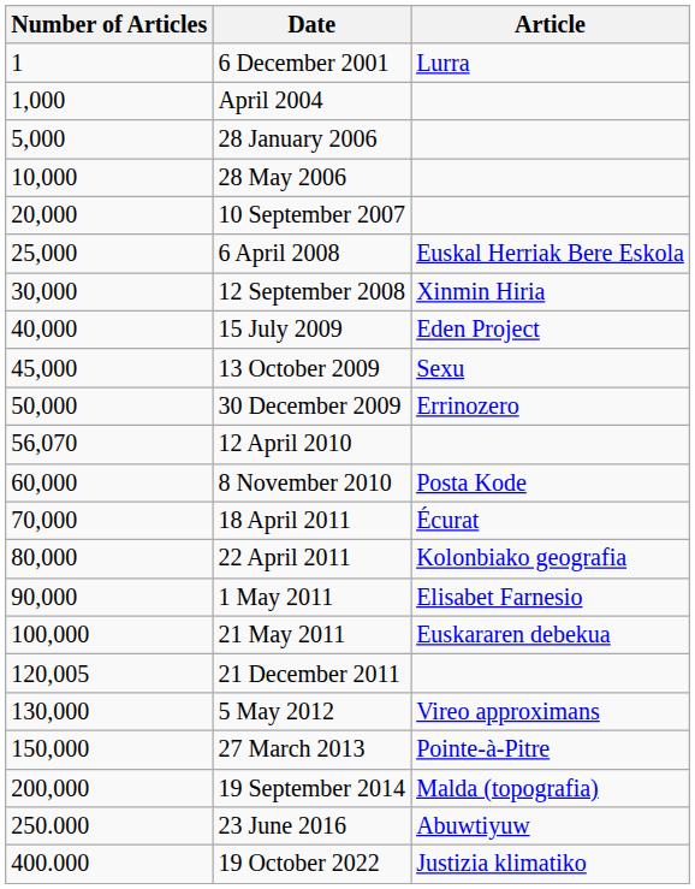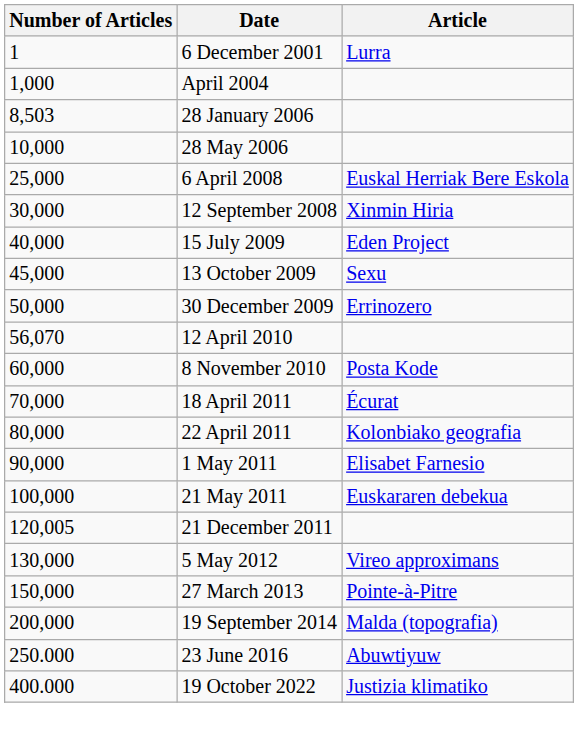 <table class="wikitable">
 <tr>
 <th colspan="1">Number of Articles</th>
 <th colspan="1">Date</th>
 <th colspan="1">Article</th>
 </tr>
 <tr>
 <td>1</td>
 <td>6 December 2001</td>
 <td><a href='#'>Lurra</a></td>
 </tr>
 <tr>
 <td>1,000</td>
 <td>April 2004</td>
 <td></td>
 </tr>
 <tr>
-<td>5,000</td>
+<td>8,503</td>
 <td>28 January 2006</td>
 <td></td>
 </tr>
 <tr>
 <td>10,000</td>
 <td>28 May 2006</td>
-<td></td>
-</tr>
-<tr>
-<td>20,000</td>
-<td>10 September 2007</td>
 <td></td>
 </tr>
 <tr>
 <td>25,000</td>
 <td>6 April 2008</td>
 <td><a href='#'>Euskal Herriak Bere Eskola</a></td>
 </tr>
 <tr>
 <td>30,000</td>
 <td>12 September 2008</td>
 <td><a href='#'>Xinmin Hiria</a></td>
 </tr>
 <tr>
 <td>40,000</td>
 <td>15 July 2009</td>
 <td><a href='#'>Eden Project</a></td>
 </tr>
 <tr>
 <td>45,000</td>
 <td>13 October 2009</td>
 <td><a href='#'>Sexu</a></td>
 </tr>
 <tr>
 <td>50,000</td>
 <td>30 December 2009</td>
 <td><a href='#'>Errinozero</a></td>
 </tr>
 <tr>
 <td>56,070</td>
 <td>12 April 2010</td>
 <td></td>
 </tr>
 <tr>
 <td>60,000</td>
 <td>8 November 2010</td>
 <td><a href='#'>Posta Kode</a></td>
 </tr>
 <tr>
 <td>70,000</td>
 <td>18 April 2011</td>
 <td><a href='#'>Écurat</a></td>
 </tr>
 <tr>
 <td>80,000</td>
 <td>22 April 2011</td>
 <td><a href='#'>Kolonbiako geografia</a></td>
 </tr>
 <tr>
 <td>90,000</td>
 <td>1 May 2011</td>
 <td><a href='#'>Elisabet Farnesio</a></td>
 </tr>
 <tr>
 <td>100,000</td>
 <td>21 May 2011</td>
 <td><a href='#'>Euskararen debekua</a></td>
 </tr>
 <tr>
 <td>120,005</td>
 <td>21 December 2011</td>
 <td></td>
 </tr>
 <tr>
 <td>130,000</td>
 <td>5 May 2012</td>
 <td><a href='#'>Vireo approximans</a></td>
 </tr>
 <tr>
 <td>150,000</td>
 <td>27 March 2013</td>
 <td><a href='#'>Pointe-à-Pitre</a></td>
 </tr>
 <tr>
 <td>200,000</td>
 <td>19 September 2014</td>
 <td><a href='#'>Malda (topografia)</a></td>
 </tr>
 <tr>
 <td>250.000</td>
 <td>23 June 2016</td>
 <td><a href='#'>Abuwtiyuw</a></td>
 </tr>
 <tr>
 <td>400.000</td>
 <td>19 October 2022</td>
 <td><a href='#'>Justizia klimatiko</a></td>
 </tr>
 </table>
